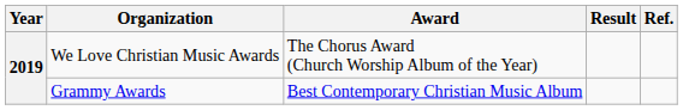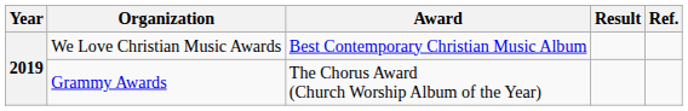 <table class="wikitable plainrowheaders">
 <tr>
 <th>Year</th>
 <th>Organization</th>
 <th>Award</th>
 <th>Result</th>
 <th>Ref.</th>
 </tr>
 <tr>
 <th scope="row" rowspan="2">2019</th>
 <td>We Love Christian Music Awards</td>
-<td>The Chorus Award <br> (Church Worship Album of the Year)</td>
+<td><a href='#'>Best Contemporary Christian Music Album</a></td>
 <td></td>
 <td style="text-align:center;"></td>
 </tr>
 <tr>
 <td><a href='#'>Grammy Awards</a></td>
-<td><a href='#'>Best Contemporary Christian Music Album</a></td>
+<td>The Chorus Award <br> (Church Worship Album of the Year)</td>
 <td></td>
 <td style="text-align:center;"></td>
 </tr>
 </table>
